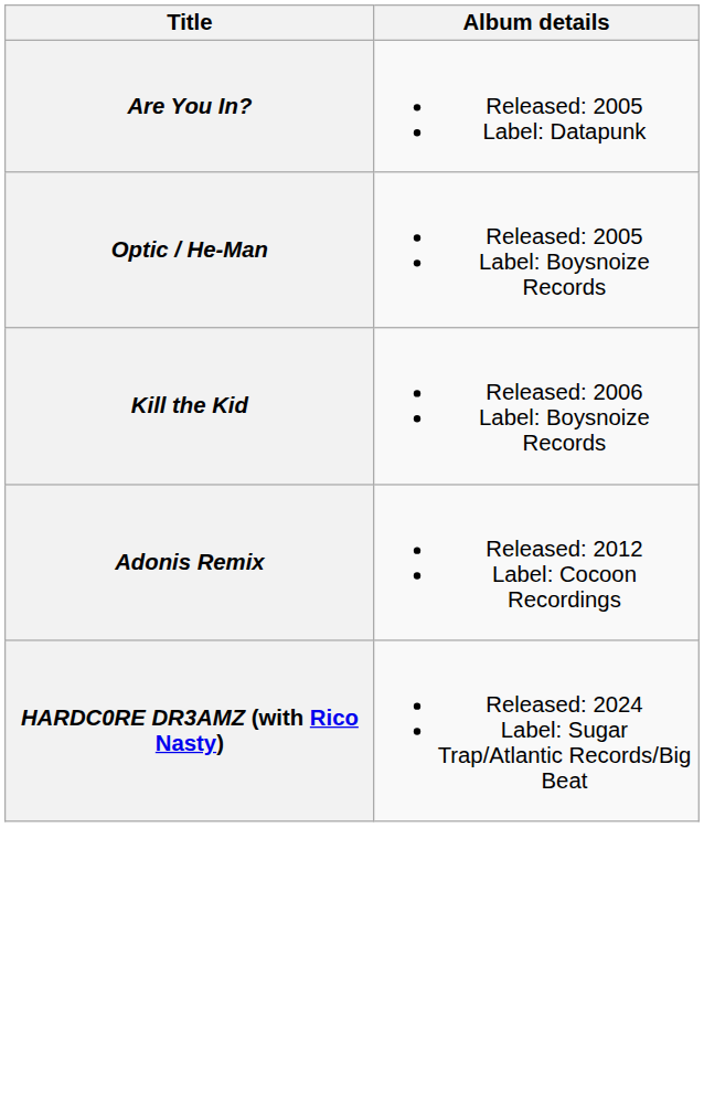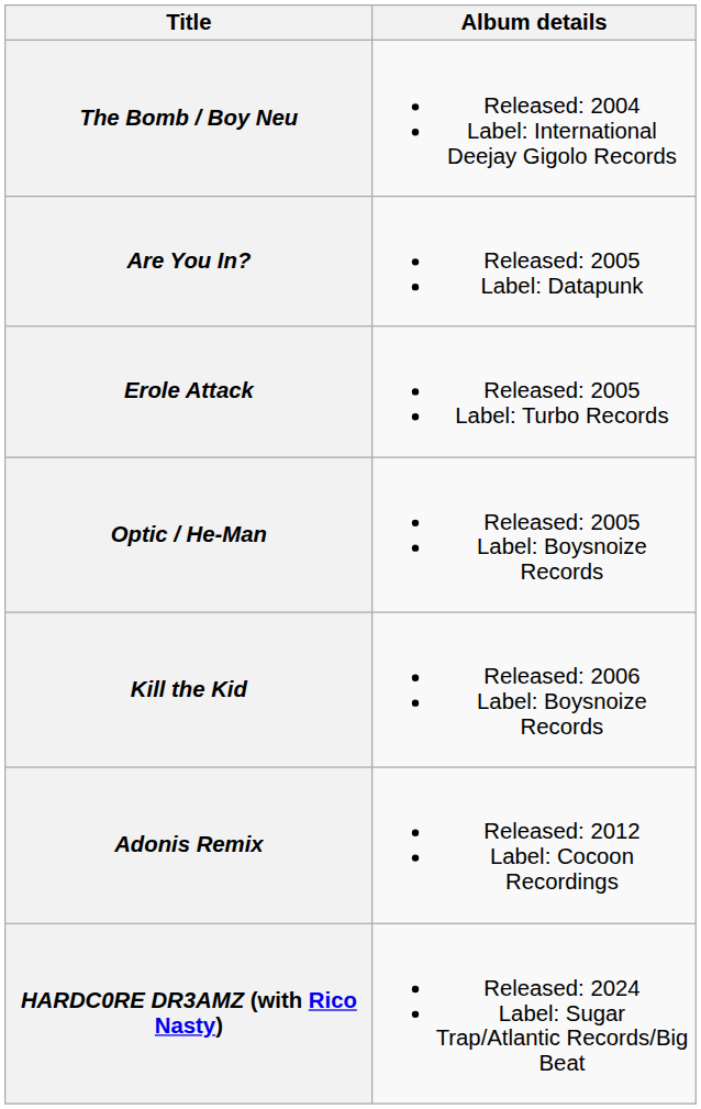 <table class="wikitable plainrowheaders" style="text-align:center;">
 <tr>
 <th scope="col" style="width:16em;">Title</th>
 <th scope="col" style="width:14em;">Album details</th>
 </tr>
 <tr>
+<th scope="row"><em>The Bomb / Boy Neu</em></th>
+<td><br><ul><li>Released: 2004</li><li>Label: International Deejay Gigolo Records</li></ul></td>
+</tr>
+<tr>
 <th scope="row"><em>Are You In?</em></th>
 <td><br><ul><li>Released: 2005</li><li>Label: Datapunk</li></ul></td>
+</tr>
+<tr>
+<th scope="row"><em>Erole Attack</em></th>
+<td><br><ul><li>Released: 2005</li><li>Label: Turbo Records</li></ul></td>
 </tr>
 <tr>
 <th scope="row"><em>Optic / He-Man</em></th>
 <td><br><ul><li>Released: 2005</li><li>Label: Boysnoize Records</li></ul></td>
 </tr>
 <tr>
 <th scope="row"><em>Kill the Kid</em></th>
 <td><br><ul><li>Released: 2006</li><li>Label: Boysnoize Records</li></ul></td>
 </tr>
 <tr>
 <th scope="row"><em>Adonis Remix</em></th>
 <td><br><ul><li>Released: 2012</li><li>Label: Cocoon Recordings</li></ul></td>
 </tr>
 <tr>
 <th scope="row"><em>HARDC0RE DR3AMZ</em> (with <a href='#'>Rico Nasty</a>)</th>
 <td><br><ul><li>Released: 2024</li><li>Label: Sugar Trap/Atlantic Records/Big Beat</li></ul></td>
 </tr>
 </table>
